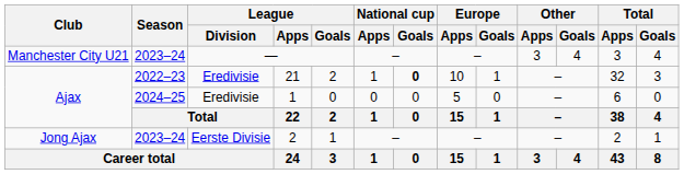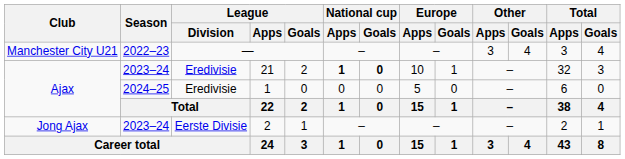 <table class="wikitable" style="text-align: center">
 <tr>
 <th rowspan="2">Club</th>
 <th rowspan="2">Season</th>
 <th colspan="3">League</th>
 <th colspan="2">National cup</th>
 <th colspan="2">Europe</th>
 <th colspan="2">Other</th>
 <th colspan="2">Total</th>
 </tr>
 <tr>
 <th>Division</th>
 <th>Apps</th>
 <th>Goals</th>
 <th>Apps</th>
 <th>Goals</th>
 <th>Apps</th>
 <th>Goals</th>
 <th>Apps</th>
 <th>Goals</th>
 <th>Apps</th>
 <th>Goals</th>
 </tr>
 <tr>
 <td><a href='#'>Manchester City U21</a></td>
-<td><a href='#'>2023–24</a></td>
+<td><a href='#'>2022–23</a></td>
 <td colspan="3">—</td>
 <td colspan="2">–</td>
 <td colspan="2">–</td>
 <td>3</td>
 <td>4</td>
 <td>3</td>
 <td>4</td>
 </tr>
 <tr>
 <td rowspan="3"><a href='#'>Ajax</a></td>
-<td><a href='#'>2022–23</a></td>
+<td><a href='#'>2023–24</a></td>
 <td><a href='#'>Eredivisie</a></td>
 <td>21</td>
 <td>2</td>
-<td>1</td>
+<td><strong>1</strong></td>
 <td><strong>0</strong></td>
 <td>10</td>
 <td>1</td>
 <td colspan="2">–</td>
 <td>32</td>
 <td>3</td>
 </tr>
 <tr>
 <td><a href='#'>2024–25</a></td>
 <td>Eredivisie</td>
 <td>1</td>
 <td>0</td>
 <td>0</td>
 <td>0</td>
 <td>5</td>
 <td>0</td>
 <td colspan="2">–</td>
 <td>6</td>
 <td>0</td>
 </tr>
 <tr>
 <th colspan="2">Total</th>
 <th>22</th>
 <th>2</th>
 <th>1</th>
 <th>0</th>
 <th>15</th>
 <th>1</th>
 <th colspan="2">–</th>
 <th>38</th>
 <th>4</th>
 </tr>
 <tr>
 <td><a href='#'>Jong Ajax</a></td>
 <td><a href='#'>2023–24</a></td>
 <td><a href='#'>Eerste Divisie</a></td>
 <td>2</td>
 <td>1</td>
 <td colspan="2">–</td>
 <td colspan="2">–</td>
 <td colspan="2">–</td>
 <td>2</td>
 <td>1</td>
 </tr>
 <tr>
 <th colspan="3">Career total</th>
 <th>24</th>
 <th>3</th>
 <th>1</th>
 <th>0</th>
 <th>15</th>
 <th>1</th>
 <th>3</th>
 <th>4</th>
 <th>43</th>
 <th>8</th>
 </tr>
 </table>
